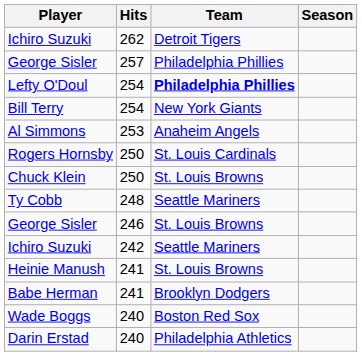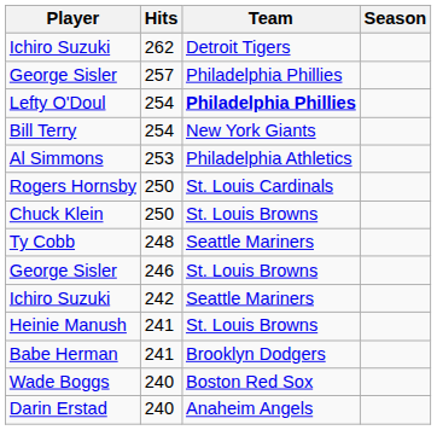 <table class="wikitable sortable">
 <tr>
 <th>Player</th>
 <th>Hits</th>
 <th>Team</th>
 <th>Season</th>
 </tr>
 <tr>
 <td><a href='#'>Ichiro Suzuki</a></td>
 <td>262</td>
 <td><a href='#'>Detroit Tigers</a></td>
 <td></td>
 </tr>
 <tr>
 <td><a href='#'>George Sisler</a></td>
 <td>257</td>
 <td><a href='#'>Philadelphia Phillies</a></td>
 <td></td>
 </tr>
 <tr>
 <td><a href='#'>Lefty O'Doul</a></td>
 <td>254</td>
 <td><strong><a href='#'>Philadelphia Phillies</a></strong></td>
 <td></td>
 </tr>
 <tr>
 <td><a href='#'>Bill Terry</a></td>
 <td>254</td>
 <td><a href='#'>New York Giants</a></td>
 <td></td>
 </tr>
 <tr>
 <td><a href='#'>Al Simmons</a></td>
 <td>253</td>
-<td><a href='#'>Anaheim Angels</a></td>
+<td><a href='#'>Philadelphia Athletics</a></td>
 <td></td>
 </tr>
 <tr>
 <td><a href='#'>Rogers Hornsby</a></td>
 <td>250</td>
 <td><a href='#'>St. Louis Cardinals</a></td>
 <td></td>
 </tr>
 <tr>
 <td><a href='#'>Chuck Klein</a></td>
 <td>250</td>
 <td><a href='#'>St. Louis Browns</a></td>
 <td></td>
 </tr>
 <tr>
 <td><a href='#'>Ty Cobb</a></td>
 <td>248</td>
 <td><a href='#'>Seattle Mariners</a></td>
 <td></td>
 </tr>
 <tr>
 <td><a href='#'>George Sisler</a></td>
 <td>246</td>
 <td><a href='#'>St. Louis Browns</a></td>
 <td></td>
 </tr>
 <tr>
 <td><a href='#'>Ichiro Suzuki</a></td>
 <td>242</td>
 <td><a href='#'>Seattle Mariners</a></td>
 <td></td>
 </tr>
 <tr>
 <td><a href='#'>Heinie Manush</a></td>
 <td>241</td>
 <td><a href='#'>St. Louis Browns</a></td>
 <td></td>
 </tr>
 <tr>
 <td><a href='#'>Babe Herman</a></td>
 <td>241</td>
 <td><a href='#'>Brooklyn Dodgers</a></td>
 <td></td>
 </tr>
 <tr>
 <td><a href='#'>Wade Boggs</a></td>
 <td>240</td>
 <td><a href='#'>Boston Red Sox</a></td>
 <td></td>
 </tr>
 <tr>
 <td><a href='#'>Darin Erstad</a></td>
 <td>240</td>
-<td><a href='#'>Philadelphia Athletics</a></td>
+<td><a href='#'>Anaheim Angels</a></td>
 <td></td>
 </tr>
 </table>
